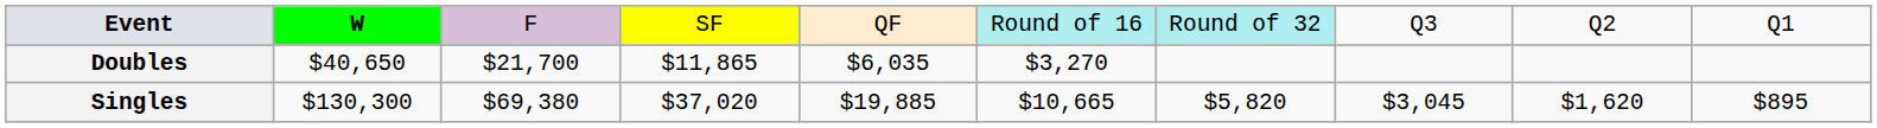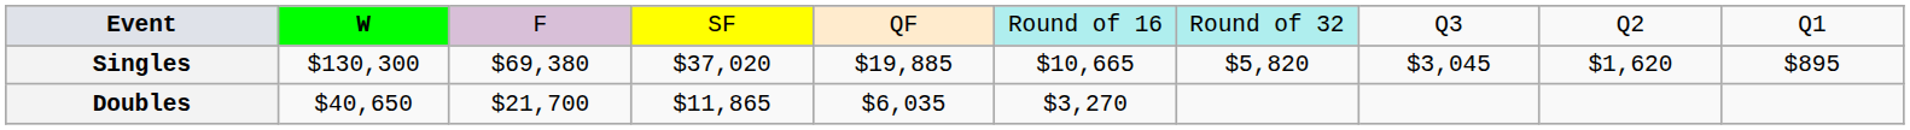 <table class=wikitable style=font-size:90%;text-align:center>
 <tr>
 <td width=130 bgcolor=dfe2e9><strong>Event</strong></td>
 <td width=80 bgcolor=lime><strong>W</strong></td>
 <td width=85 bgcolor=thistle>F</td>
 <td width=85 bgcolor=ffff00>SF</td>
 <td width=85 bgcolor=ffebcd>QF</td>
 <td width=85 bgcolor=afeeee>Round of 16</td>
 <td width=85 bgcolor=afeeee>Round of 32</td>
 <td width=85>Q3</td>
 <td width=85>Q2</td>
 <td width=85>Q1</td>
 </tr>
 <tr>
+<th style=background:#f3f3f3>Singles</th>
+<td>$130,300</td>
+<td>$69,380</td>
+<td>$37,020</td>
+<td>$19,885</td>
+<td>$10,665</td>
+<td>$5,820</td>
+<td>$3,045</td>
+<td>$1,620</td>
+<td>$895</td>
+</tr>
+<tr>
 <th style=background:#f3f3f3>Doubles</th>
 <td>$40,650</td>
 <td>$21,700</td>
 <td>$11,865</td>
 <td>$6,035</td>
 <td>$3,270</td>
 <td></td>
 <td></td>
 <td></td>
 <td></td>
 </tr>
-<tr>
-<th style=background:#f3f3f3>Singles</th>
-<td>$130,300</td>
-<td>$69,380</td>
-<td>$37,020</td>
-<td>$19,885</td>
-<td>$10,665</td>
-<td>$5,820</td>
-<td>$3,045</td>
-<td>$1,620</td>
-<td>$895</td>
-</tr>
 </table>
